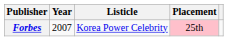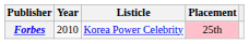 <table class="wikitable plainrowheaders sortable" style="margin-right: 0;">
 <tr>
 <th scope="col">Publisher</th>
 <th scope="col">Year</th>
 <th scope="col">Listicle</th>
 <th scope="col">Placement</th>
 <th scope="col" class="unsortable"></th>
 </tr>
 <tr>
 <th scope="row"><em><a href='#'>Forbes</a></em></th>
-<td>2007</td>
+<td>2010</td>
 <td><a href='#'>Korea Power Celebrity</a></td>
 <td style="background: pink; text-align:center;">25th</td>
 <td style="text-align:center;"></td>
 </tr>
 </table>
